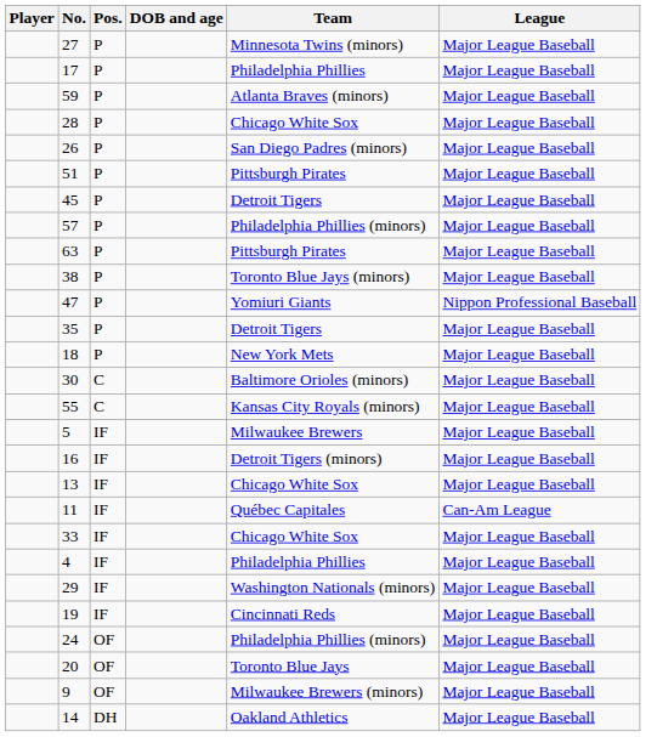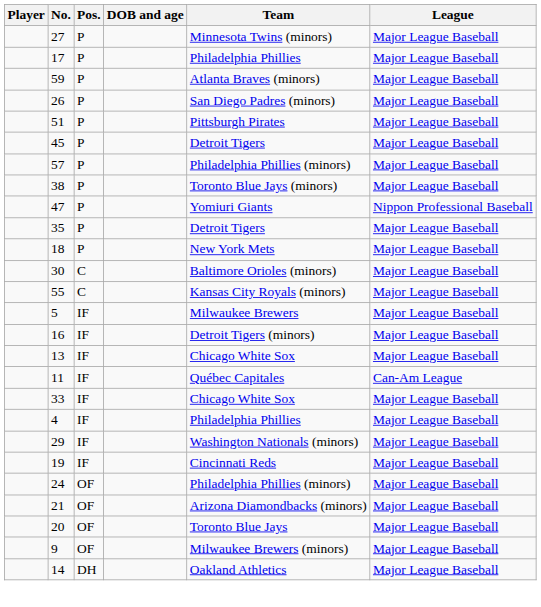 <table class="wikitable sortable">
 <tr>
 <th>Player</th>
 <th>No.</th>
 <th>Pos.</th>
 <th>DOB and age</th>
 <th>Team</th>
 <th>League</th>
 </tr>
 <tr>
 <td></td>
 <td>27</td>
 <td>P</td>
 <td></td>
 <td><a href='#'>Minnesota Twins</a> (minors)</td>
 <td><a href='#'>Major League Baseball</a></td>
 </tr>
 <tr>
 <td></td>
 <td>17</td>
 <td>P</td>
 <td></td>
 <td><a href='#'>Philadelphia Phillies</a></td>
 <td><a href='#'>Major League Baseball</a></td>
 </tr>
 <tr>
 <td></td>
 <td>59</td>
 <td>P</td>
 <td></td>
 <td><a href='#'>Atlanta Braves</a> (minors)</td>
 <td><a href='#'>Major League Baseball</a></td>
 </tr>
 <tr>
 <td></td>
-<td>28</td>
-<td>P</td>
-<td></td>
-<td><a href='#'>Chicago White Sox</a></td>
-<td><a href='#'>Major League Baseball</a></td>
-</tr>
-<tr>
-<td></td>
 <td>26</td>
 <td>P</td>
 <td></td>
 <td><a href='#'>San Diego Padres</a> (minors)</td>
 <td><a href='#'>Major League Baseball</a></td>
 </tr>
 <tr>
 <td></td>
 <td>51</td>
 <td>P</td>
 <td></td>
 <td><a href='#'>Pittsburgh Pirates</a></td>
 <td><a href='#'>Major League Baseball</a></td>
 </tr>
 <tr>
 <td></td>
 <td>45</td>
 <td>P</td>
 <td></td>
 <td><a href='#'>Detroit Tigers</a></td>
 <td><a href='#'>Major League Baseball</a></td>
 </tr>
 <tr>
 <td></td>
 <td>57</td>
 <td>P</td>
 <td></td>
 <td><a href='#'>Philadelphia Phillies</a> (minors)</td>
-<td><a href='#'>Major League Baseball</a></td>
-</tr>
-<tr>
-<td></td>
-<td>63</td>
-<td>P</td>
-<td></td>
-<td><a href='#'>Pittsburgh Pirates</a></td>
 <td><a href='#'>Major League Baseball</a></td>
 </tr>
 <tr>
 <td></td>
 <td>38</td>
 <td>P</td>
 <td></td>
 <td><a href='#'>Toronto Blue Jays</a> (minors)</td>
 <td><a href='#'>Major League Baseball</a></td>
 </tr>
 <tr>
 <td></td>
 <td>47</td>
 <td>P</td>
 <td></td>
 <td><a href='#'>Yomiuri Giants</a></td>
 <td><a href='#'>Nippon Professional Baseball</a></td>
 </tr>
 <tr>
 <td></td>
 <td>35</td>
 <td>P</td>
 <td></td>
 <td><a href='#'>Detroit Tigers</a></td>
 <td><a href='#'>Major League Baseball</a></td>
 </tr>
 <tr>
 <td></td>
 <td>18</td>
 <td>P</td>
 <td></td>
 <td><a href='#'>New York Mets</a></td>
 <td><a href='#'>Major League Baseball</a></td>
 </tr>
 <tr>
 <td></td>
 <td>30</td>
 <td>C</td>
 <td></td>
 <td><a href='#'>Baltimore Orioles</a> (minors)</td>
 <td><a href='#'>Major League Baseball</a></td>
 </tr>
 <tr>
 <td></td>
 <td>55</td>
 <td>C</td>
 <td></td>
 <td><a href='#'>Kansas City Royals</a> (minors)</td>
 <td><a href='#'>Major League Baseball</a></td>
 </tr>
 <tr>
 <td></td>
 <td>5</td>
 <td>IF</td>
 <td></td>
 <td><a href='#'>Milwaukee Brewers</a></td>
 <td><a href='#'>Major League Baseball</a></td>
 </tr>
 <tr>
 <td></td>
 <td>16</td>
 <td>IF</td>
 <td></td>
 <td><a href='#'>Detroit Tigers</a> (minors)</td>
 <td><a href='#'>Major League Baseball</a></td>
 </tr>
 <tr>
 <td></td>
 <td>13</td>
 <td>IF</td>
 <td></td>
 <td><a href='#'>Chicago White Sox</a></td>
 <td><a href='#'>Major League Baseball</a></td>
 </tr>
 <tr>
 <td></td>
 <td>11</td>
 <td>IF</td>
 <td></td>
 <td><a href='#'>Québec Capitales</a></td>
 <td><a href='#'>Can-Am League</a></td>
 </tr>
 <tr>
 <td></td>
 <td>33</td>
 <td>IF</td>
 <td></td>
 <td><a href='#'>Chicago White Sox</a></td>
 <td><a href='#'>Major League Baseball</a></td>
 </tr>
 <tr>
 <td></td>
 <td>4</td>
 <td>IF</td>
 <td></td>
 <td><a href='#'>Philadelphia Phillies</a></td>
 <td><a href='#'>Major League Baseball</a></td>
 </tr>
 <tr>
 <td></td>
 <td>29</td>
 <td>IF</td>
 <td></td>
 <td><a href='#'>Washington Nationals</a> (minors)</td>
 <td><a href='#'>Major League Baseball</a></td>
 </tr>
 <tr>
 <td></td>
 <td>19</td>
 <td>IF</td>
 <td></td>
 <td><a href='#'>Cincinnati Reds</a></td>
 <td><a href='#'>Major League Baseball</a></td>
 </tr>
 <tr>
 <td></td>
 <td>24</td>
 <td>OF</td>
 <td></td>
 <td><a href='#'>Philadelphia Phillies</a> (minors)</td>
 <td><a href='#'>Major League Baseball</a></td>
 </tr>
 <tr>
 <td></td>
+<td>21</td>
+<td>OF</td>
+<td></td>
+<td><a href='#'>Arizona Diamondbacks</a> (minors)</td>
+<td><a href='#'>Major League Baseball</a></td>
+</tr>
+<tr>
+<td></td>
 <td>20</td>
 <td>OF</td>
 <td></td>
 <td><a href='#'>Toronto Blue Jays</a></td>
 <td><a href='#'>Major League Baseball</a></td>
 </tr>
 <tr>
 <td></td>
 <td>9</td>
 <td>OF</td>
 <td></td>
 <td><a href='#'>Milwaukee Brewers</a> (minors)</td>
 <td><a href='#'>Major League Baseball</a></td>
 </tr>
 <tr>
 <td></td>
 <td>14</td>
 <td>DH</td>
 <td></td>
 <td><a href='#'>Oakland Athletics</a></td>
 <td><a href='#'>Major League Baseball</a></td>
 </tr>
 </table>
